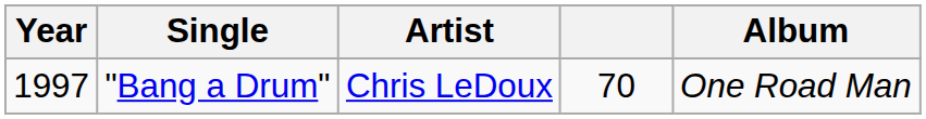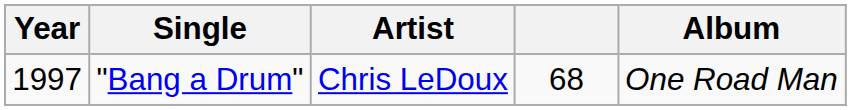 <table class="wikitable" style="text-align:center;">
 <tr>
 <th>Year</th>
 <th>Single</th>
 <th>Artist</th>
 <th style="width:45px;"></th>
 <th>Album</th>
 </tr>
 <tr>
 <td>1997</td>
 <td style="text-align:left;">"<a href='#'>Bang a Drum</a>"</td>
 <td><a href='#'>Chris LeDoux</a></td>
-<td>70</td>
+<td>68</td>
 <td style="text-align:left;"><em>One Road Man</em></td>
 </tr>
 </table>
